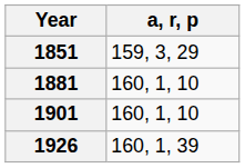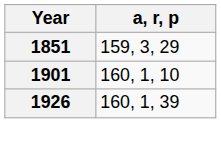 <table class="wikitable" style="margin:0 0 0 3em; border:1px solid darkgrey;">
 <tr>
 <th style="width:75px;">Year</th>
 <th style="width:100px;">a, r, p</th>
 </tr>
 <tr>
 <th>1851</th>
 <td>159, 3, 29 </td>
 </tr>
 <tr>
-<th>1881</th>
-<td>160, 1, 10 </td>
-</tr>
-<tr>
 <th>1901</th>
 <td>160, 1, 10 </td>
 </tr>
 <tr>
 <th>1926</th>
 <td>160, 1, 39 </td>
 </tr>
 </table>
